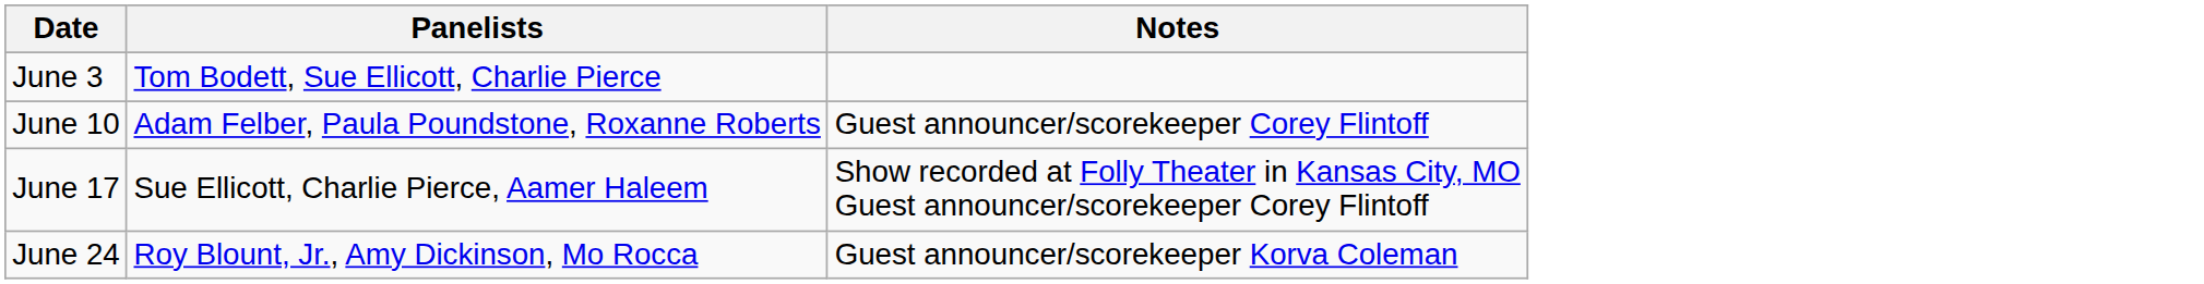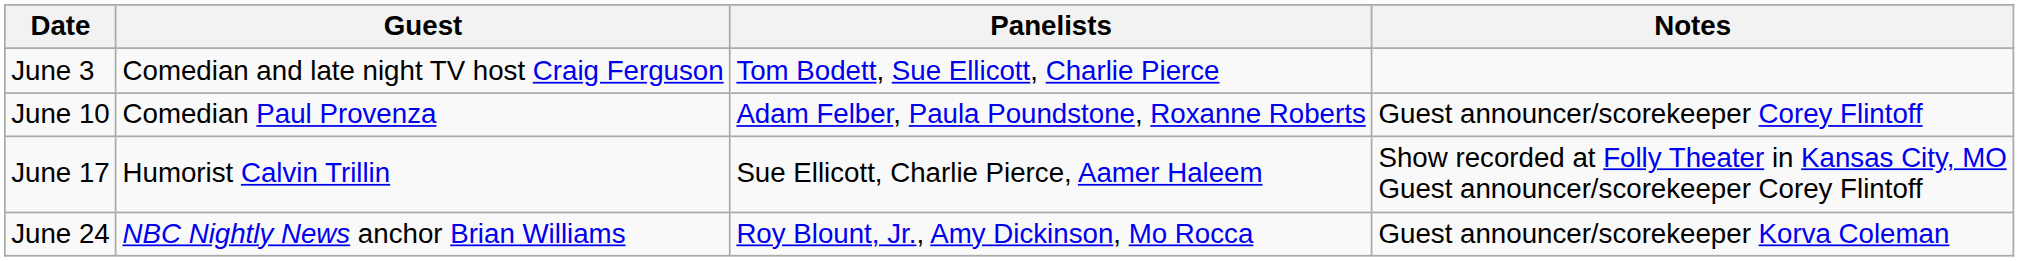 <table class="wikitable">
 <tr>
 <th>Date</th>
+<th>Guest</th>
 <th>Panelists</th>
 <th>Notes</th>
 </tr>
 <tr>
 <td>June 3</td>
+<td>Comedian and late night TV host <a href='#'>Craig Ferguson</a></td>
 <td><a href='#'>Tom Bodett</a>, <a href='#'>Sue Ellicott</a>, <a href='#'>Charlie Pierce</a></td>
 <td></td>
 </tr>
 <tr>
 <td>June 10</td>
+<td>Comedian <a href='#'>Paul Provenza</a></td>
 <td><a href='#'>Adam Felber</a>, <a href='#'>Paula Poundstone</a>, <a href='#'>Roxanne Roberts</a></td>
 <td>Guest announcer/scorekeeper <a href='#'>Corey Flintoff</a></td>
 </tr>
 <tr>
 <td>June 17</td>
+<td>Humorist <a href='#'>Calvin Trillin</a></td>
 <td>Sue Ellicott, Charlie Pierce, <a href='#'>Aamer Haleem</a></td>
 <td>Show recorded at <a href='#'>Folly Theater</a> in <a href='#'>Kansas City, MO</a><br>Guest announcer/scorekeeper Corey Flintoff</td>
 </tr>
 <tr>
 <td>June 24</td>
+<td><em><a href='#'>NBC Nightly News</a></em> anchor <a href='#'>Brian Williams</a></td>
 <td><a href='#'>Roy Blount, Jr.</a>, <a href='#'>Amy Dickinson</a>, <a href='#'>Mo Rocca</a></td>
 <td>Guest announcer/scorekeeper <a href='#'>Korva Coleman</a></td>
 </tr>
 </table>
